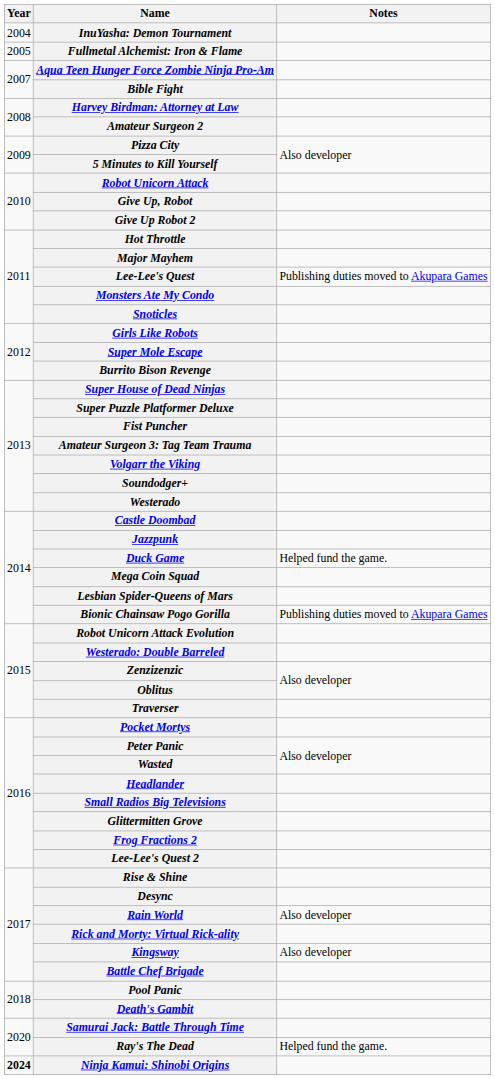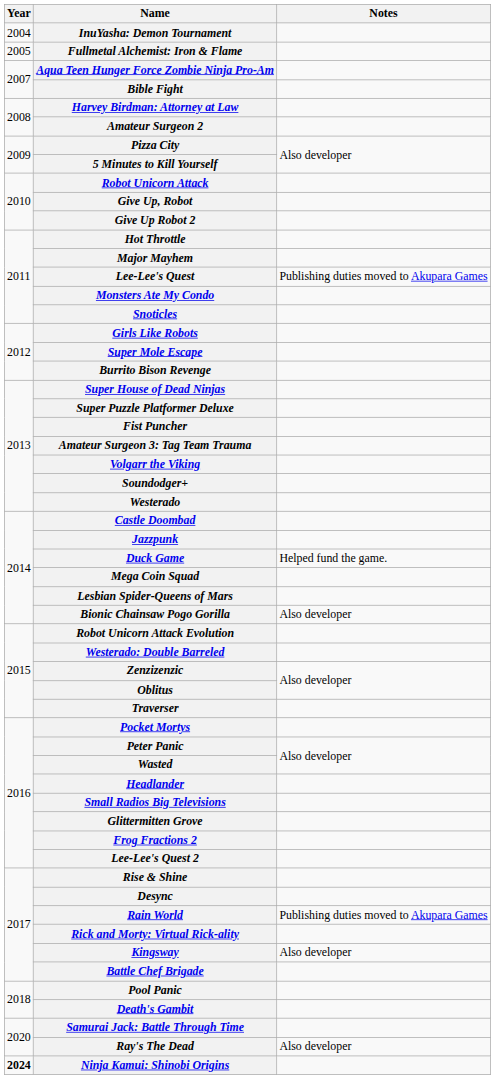 <table class="wikitable sortable plainrowheaders">
 <tr>
 <th scope="col">Year</th>
 <th scope="col">Name</th>
 <th scope="col">Notes</th>
 </tr>
 <tr>
 <td>2004</td>
 <th scope="row"><em>InuYasha: Demon Tournament</em></th>
 <td></td>
 </tr>
 <tr>
 <td>2005</td>
 <th scope="row"><em>Fullmetal Alchemist: Iron & Flame</em></th>
 <td></td>
 </tr>
 <tr>
 <td rowspan="2">2007</td>
 <th scope="row"><em><a href='#'>Aqua Teen Hunger Force Zombie Ninja Pro-Am</a></em></th>
 <td></td>
 </tr>
 <tr>
 <th scope="row"><em>Bible Fight</em></th>
 <td></td>
 </tr>
 <tr>
 <td rowspan="2">2008</td>
 <th scope="row"><a href='#'><em>Harvey Birdman: Attorney at Law</em></a></th>
 <td></td>
 </tr>
 <tr>
 <th scope="row"><em>Amateur Surgeon 2</em></th>
 <td></td>
 </tr>
 <tr>
 <td rowspan="2">2009</td>
 <th scope="row"><em>Pizza City</em></th>
 <td rowspan="2">Also developer</td>
 </tr>
 <tr>
 <th scope="row"><em>5 Minutes to Kill Yourself</em></th>
 </tr>
 <tr>
 <td rowspan="3">2010</td>
 <th scope="row"><em><a href='#'>Robot Unicorn Attack</a></em></th>
 <td></td>
 </tr>
 <tr>
 <th scope="row"><em>Give Up, Robot</em></th>
 <td></td>
 </tr>
 <tr>
 <th scope="row"><em>Give Up Robot 2</em></th>
 <td></td>
 </tr>
 <tr>
 <td rowspan="5">2011</td>
 <th scope="row"><em>Hot Throttle</em></th>
 <td></td>
 </tr>
 <tr>
 <th scope="row"><em>Major Mayhem</em></th>
 <td></td>
 </tr>
 <tr>
 <th scope="row"><em>Lee-Lee's Quest</em></th>
 <td>Publishing duties moved to <a href='#'>Akupara Games</a></td>
 </tr>
 <tr>
 <th scope="row"><em><a href='#'>Monsters Ate My Condo</a></em></th>
 <td></td>
 </tr>
 <tr>
 <th scope="row"><em><a href='#'>Snoticles</a></em></th>
 <td></td>
 </tr>
 <tr>
 <td rowspan="3">2012</td>
 <th scope="row"><em><a href='#'>Girls Like Robots</a></em></th>
 <td></td>
 </tr>
 <tr>
 <th scope="row"><em><a href='#'>Super Mole Escape</a></em></th>
 <td></td>
 </tr>
 <tr>
 <th scope="row"><em>Burrito Bison Revenge</em></th>
 <td></td>
 </tr>
 <tr>
 <td rowspan="7">2013</td>
 <th scope="row"><em><a href='#'>Super House of Dead Ninjas</a></em></th>
 <td></td>
 </tr>
 <tr>
 <th scope="row"><em>Super Puzzle Platformer Deluxe</em></th>
 <td></td>
 </tr>
 <tr>
 <th scope="row"><em>Fist Puncher</em></th>
 <td></td>
 </tr>
 <tr>
 <th scope="row"><em>Amateur Surgeon 3: Tag Team Trauma</em></th>
 <td></td>
 </tr>
 <tr>
 <th scope="row"><em><a href='#'>Volgarr the Viking</a></em></th>
 <td></td>
 </tr>
 <tr>
 <th scope="row"><em>Soundodger+</em></th>
 <td></td>
 </tr>
 <tr>
 <th scope="row"><em>Westerado</em></th>
 <td></td>
 </tr>
 <tr>
 <td rowspan="6">2014</td>
 <th scope="row"><em><a href='#'>Castle Doombad</a></em></th>
 <td></td>
 </tr>
 <tr>
 <th scope="row"><em><a href='#'>Jazzpunk</a></em></th>
 <td></td>
 </tr>
 <tr>
 <th scope="row"><em><a href='#'>Duck Game</a></em></th>
 <td>Helped fund the game.</td>
 </tr>
 <tr>
 <th scope="row"><em>Mega Coin Squad</em></th>
 <td></td>
 </tr>
 <tr>
 <th scope="row"><em>Lesbian Spider-Queens of Mars</em></th>
 <td></td>
 </tr>
 <tr>
 <th scope="row"><em>Bionic Chainsaw Pogo Gorilla</em></th>
-<td>Publishing duties moved to <a href='#'>Akupara Games</a></td>
+<td>Also developer</td>
 </tr>
 <tr>
 <td rowspan="5">2015</td>
 <th scope="row"><em>Robot Unicorn Attack Evolution</em></th>
 <td></td>
 </tr>
 <tr>
 <th scope="row"><em><a href='#'>Westerado: Double Barreled</a></em></th>
 <td></td>
 </tr>
 <tr>
 <th scope="row"><em>Zenzizenzic</em></th>
 <td rowspan="2">Also developer</td>
 </tr>
 <tr>
 <th scope="row"><em>Oblitus</em></th>
 </tr>
 <tr>
 <th scope="row"><em>Traverser</em></th>
 <td></td>
 </tr>
 <tr>
 <td rowspan="8">2016</td>
 <th scope="row"><em><a href='#'>Pocket Mortys</a></em></th>
 <td></td>
 </tr>
 <tr>
 <th scope="row"><em>Peter Panic</em></th>
 <td rowspan="2">Also developer</td>
 </tr>
 <tr>
 <th scope="row"><em>Wasted</em></th>
 </tr>
 <tr>
 <th scope="row"><em><a href='#'>Headlander</a></em></th>
 <td></td>
 </tr>
 <tr>
 <th scope="row"><em><a href='#'>Small Radios Big Televisions</a></em></th>
 <td></td>
 </tr>
 <tr>
 <th scope="row"><em>Glittermitten Grove</em></th>
 <td></td>
 </tr>
 <tr>
 <th scope="row"><em><a href='#'>Frog Fractions 2</a></em></th>
 <td></td>
 </tr>
 <tr>
 <th scope="row"><em>Lee-Lee's Quest  2</em></th>
 <td></td>
 </tr>
 <tr>
 <td rowspan="6">2017</td>
 <th scope="row"><em>Rise & Shine</em></th>
 <td></td>
 </tr>
 <tr>
 <th scope="row"><em>Desync</em></th>
 <td></td>
 </tr>
 <tr>
 <th scope="row"><em><a href='#'>Rain World</a></em></th>
-<td>Also developer</td>
+<td>Publishing duties moved to <a href='#'>Akupara Games</a></td>
 </tr>
 <tr>
 <th scope="row"><em><a href='#'>Rick and Morty: Virtual Rick-ality</a></em></th>
 <td></td>
 </tr>
 <tr>
 <th scope="row"><a href='#'><em>Kingsway</em></a></th>
 <td>Also developer</td>
 </tr>
 <tr>
 <th scope="row"><em><a href='#'>Battle Chef Brigade</a></em></th>
 <td></td>
 </tr>
 <tr>
 <td rowspan="2">2018</td>
 <th scope="row"><em>Pool Panic</em></th>
 <td></td>
 </tr>
 <tr>
 <th scope="row"><em><a href='#'>Death's Gambit</a></em></th>
 <td></td>
 </tr>
 <tr>
 <td rowspan="2">2020</td>
 <th scope="row"><em><a href='#'>Samurai Jack: Battle Through Time</a></em></th>
 <td></td>
 </tr>
 <tr>
 <th scope="row"><em>Ray's The Dead</em></th>
-<td>Helped fund the game.</td>
+<td>Also developer</td>
 </tr>
 <tr>
 <td><strong>2024</strong></td>
 <th scope="row"><em><a href='#'>Ninja Kamui: Shinobi Origins</a></em></th>
 <td></td>
 </tr>
 </table>
